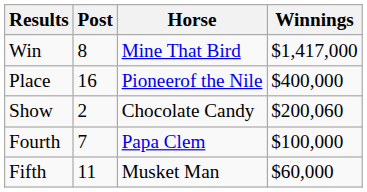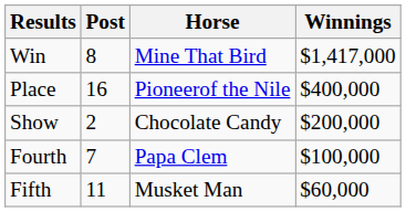 <table class="wikitable" border="1">
 <tr>
 <th>Results</th>
 <th>Post</th>
 <th>Horse</th>
 <th>Winnings</th>
 </tr>
 <tr>
 <td>Win</td>
 <td>8</td>
 <td><a href='#'>Mine That Bird</a></td>
 <td>$1,417,000</td>
 </tr>
 <tr>
 <td>Place</td>
 <td>16</td>
 <td><a href='#'>Pioneerof the Nile</a>  </td>
 <td>$400,000</td>
 </tr>
 <tr>
 <td>Show</td>
 <td>2</td>
 <td>Chocolate Candy</td>
-<td>$200,060</td>
+<td>$200,000</td>
 </tr>
 <tr>
 <td>Fourth</td>
 <td>7</td>
 <td><a href='#'>Papa Clem</a></td>
 <td>$100,000</td>
 </tr>
 <tr>
 <td>Fifth</td>
 <td>11</td>
 <td>Musket Man</td>
 <td>$60,000</td>
 </tr>
 </table>
